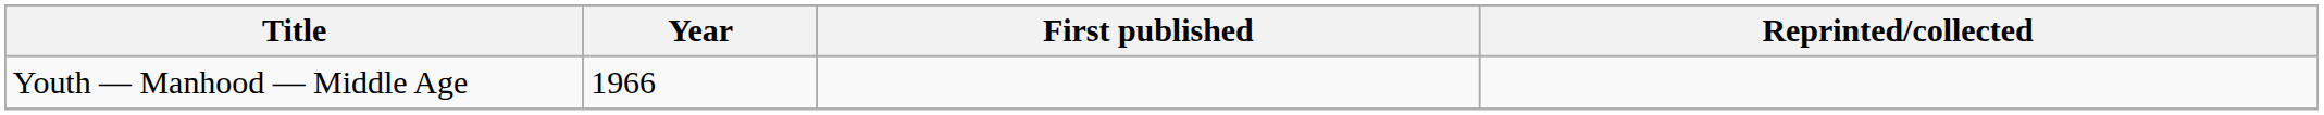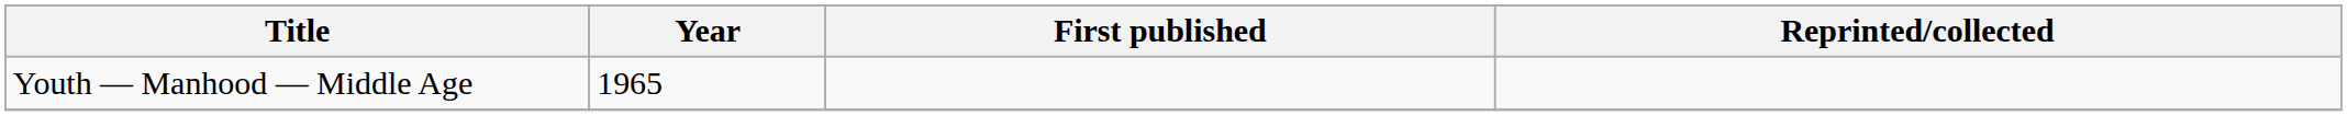 <table class='wikitable sortable' width='90%'>
 <tr>
 <th width=25%>Title</th>
 <th>Year</th>
 <th>First published</th>
 <th>Reprinted/collected</th>
 </tr>
 <tr>
 <td>Youth — Manhood — Middle Age</td>
-<td>1966</td>
+<td>1965</td>
 <td></td>
 <td></td>
 </tr>
 <tr>
 </tr>
 </table>
